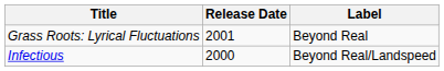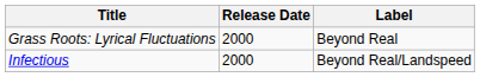 <table class="wikitable">
 <tr>
 <th>Title</th>
 <th>Release Date</th>
 <th>Label</th>
 </tr>
 <tr>
 <td><em>Grass Roots: Lyrical Fluctuations</em></td>
-<td>2001</td>
+<td>2000</td>
 <td>Beyond Real</td>
 </tr>
 <tr>
 <td><em><a href='#'>Infectious</a></em></td>
 <td>2000</td>
 <td>Beyond Real/Landspeed</td>
 </tr>
 </table>
